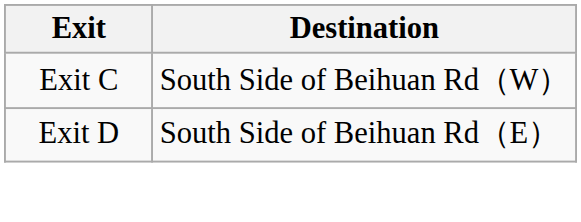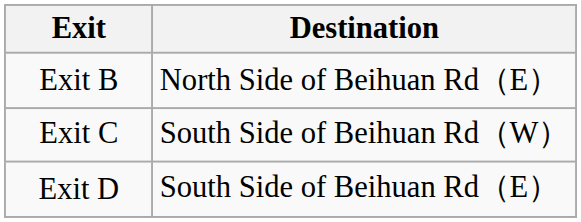 <table class="wikitable">
 <tr>
 <th style="width:70px">Exit</th>
 <th>Destination</th>
+</tr>
+<tr>
+<td align="center">Exit B</td>
+<td>North Side of Beihuan Rd（E）</td>
 </tr>
 <tr>
 <td align="center">Exit C</td>
 <td>South Side of Beihuan Rd（W）</td>
 </tr>
 <tr>
 <td align="center">Exit D</td>
 <td>South Side of Beihuan Rd（E）</td>
 </tr>
 </table>
